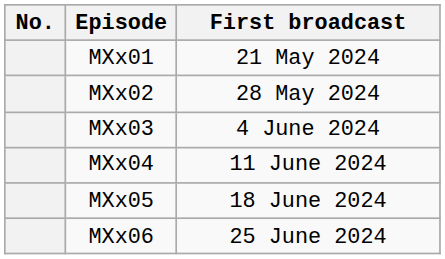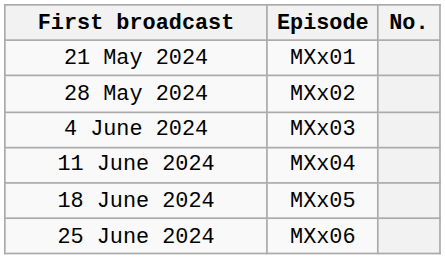 <table class="wikitable plainrowheaders"  style="text-align:center;">
 <tr>
+<th scope"col" style="width:150px;">First broadcast</th>
+<th scope"col" style="width:60px;">Episode</th>
 <th scope"col" style="width:30px;">No.</th>
-<th scope"col" style="width:60px;">Episode</th>
-<th scope"col" style="width:150px;">First broadcast</th>
 </tr>
 <tr style="background:;">
+<td>21 May 2024</td>
+<td>MXx01</td>
 <th scope="row"></th>
-<td>MXx01</td>
-<td>21 May 2024</td>
 </tr>
 <tr style="background:;">
+<td>28 May 2024</td>
+<td>MXx02</td>
 <th scope="row"></th>
-<td>MXx02</td>
-<td>28 May 2024</td>
 </tr>
 <tr style="background:;">
+<td>4 June 2024</td>
+<td>MXx03</td>
 <th scope="row"></th>
-<td>MXx03</td>
-<td>4 June 2024</td>
 </tr>
 <tr style="background:;">
+<td>11 June 2024</td>
+<td>MXx04</td>
 <th scope="row"></th>
-<td>MXx04</td>
-<td>11 June 2024</td>
 </tr>
 <tr style="background:;">
+<td>18 June 2024</td>
+<td>MXx05</td>
 <th scope="row"></th>
-<td>MXx05</td>
-<td>18 June 2024</td>
 </tr>
 <tr style="background:;">
+<td>25 June 2024</td>
+<td>MXx06</td>
 <th scope="row"></th>
-<td>MXx06</td>
-<td>25 June 2024</td>
 </tr>
 </table>
